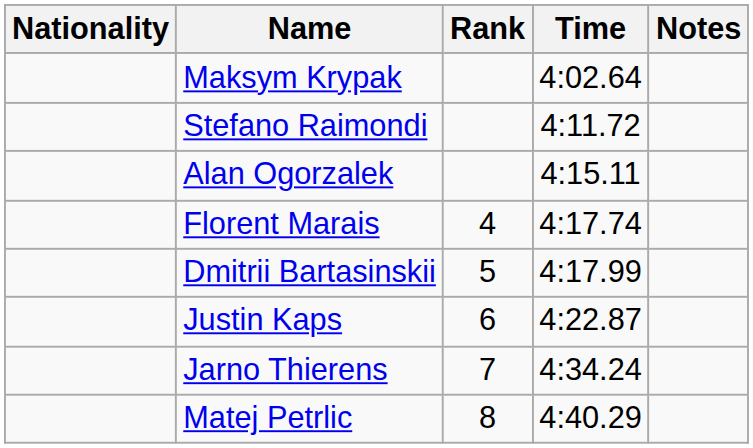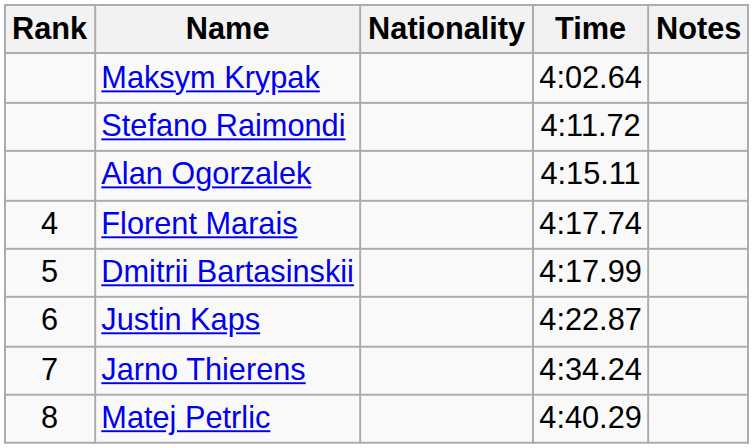 <table class="wikitable sortable" style="text-align:center">
 <tr>
+<th>Rank</th>
+<th>Name</th>
 <th>Nationality</th>
-<th>Name</th>
-<th>Rank</th>
 <th>Time</th>
 <th>Notes</th>
 </tr>
 <tr>
+<td></td>
+<td align=left><a href='#'>Maksym Krypak</a></td>
 <td align=left></td>
-<td align=left><a href='#'>Maksym Krypak</a></td>
-<td></td>
 <td>4:02.64</td>
 <td></td>
 </tr>
 <tr>
+<td></td>
+<td align=left><a href='#'>Stefano Raimondi</a></td>
 <td align=left></td>
-<td align=left><a href='#'>Stefano Raimondi</a></td>
-<td></td>
 <td>4:11.72</td>
 <td></td>
 </tr>
 <tr>
+<td></td>
+<td align=left><a href='#'>Alan Ogorzalek</a></td>
 <td align=left></td>
-<td align=left><a href='#'>Alan Ogorzalek</a></td>
-<td></td>
 <td>4:15.11</td>
 <td></td>
 </tr>
 <tr>
+<td>4</td>
+<td align=left><a href='#'>Florent Marais</a></td>
 <td align=left></td>
-<td align=left><a href='#'>Florent Marais</a></td>
-<td>4</td>
 <td>4:17.74</td>
 <td></td>
 </tr>
 <tr>
+<td>5</td>
+<td align=left><a href='#'>Dmitrii Bartasinskii</a></td>
 <td align=left></td>
-<td align=left><a href='#'>Dmitrii Bartasinskii</a></td>
-<td>5</td>
 <td>4:17.99</td>
 <td></td>
 </tr>
 <tr>
+<td>6</td>
+<td align=left><a href='#'>Justin Kaps</a></td>
 <td align=left></td>
-<td align=left><a href='#'>Justin Kaps</a></td>
-<td>6</td>
 <td>4:22.87</td>
 <td></td>
 </tr>
 <tr>
+<td>7</td>
+<td align=left><a href='#'>Jarno Thierens</a></td>
 <td align=left></td>
-<td align=left><a href='#'>Jarno Thierens</a></td>
-<td>7</td>
 <td>4:34.24</td>
 <td></td>
 </tr>
 <tr>
+<td>8</td>
+<td align=left><a href='#'>Matej Petrlic</a></td>
 <td align=left></td>
-<td align=left><a href='#'>Matej Petrlic</a></td>
-<td>8</td>
 <td>4:40.29</td>
 <td></td>
 </tr>
 </table>
